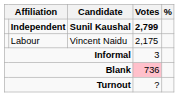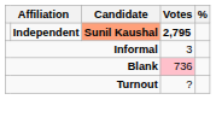 <table class="wikitable col4right col5right" style="font-size:90%">
 <tr>
 <th colspan="2">Affiliation</th>
 <th>Candidate</th>
 <th>Votes</th>
 <th>%</th>
 </tr>
 <tr>
 <td></td>
 <td><strong>Independent</strong></td>
-<td><strong>Sunil Kaushal</strong></td>
-<td><strong>2,799</strong></td>
-<td></td>
-</tr>
-<tr>
-<td></td>
-<td>Labour</td>
-<td>Vincent Naidu</td>
-<td>2,175</td>
+<td style="background: lightsalmon;"><strong>Sunil Kaushal</strong></td>
+<td><strong>2,795</strong></td>
 <td></td>
 </tr>
 <tr>
 <td colspan="3" style="text-align:right"><strong>Informal</strong></td>
 <td style="text-align:right">3</td>
 <td style="text-align:right"></td>
 </tr>
 <tr>
 <td colspan="3" style="text-align:right"><strong>Blank</strong></td>
 <td style="background: pink; text-align:right">736</td>
 <td style="text-align:right"></td>
 </tr>
 <tr>
 <td colspan="3" style="text-align:right"><strong>Turnout</strong></td>
 <td style="text-align:right">?</td>
 <td></td>
 </tr>
 </table>
